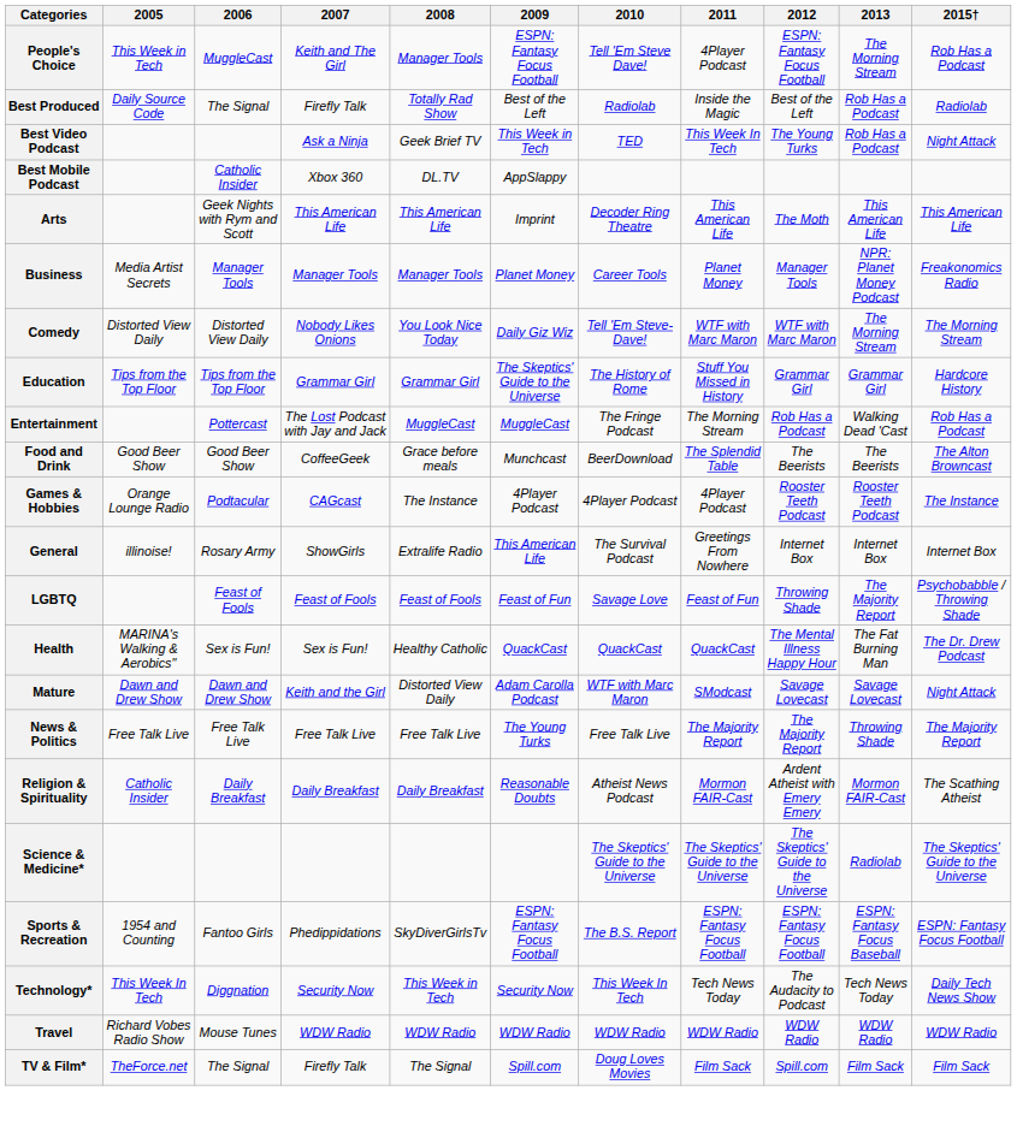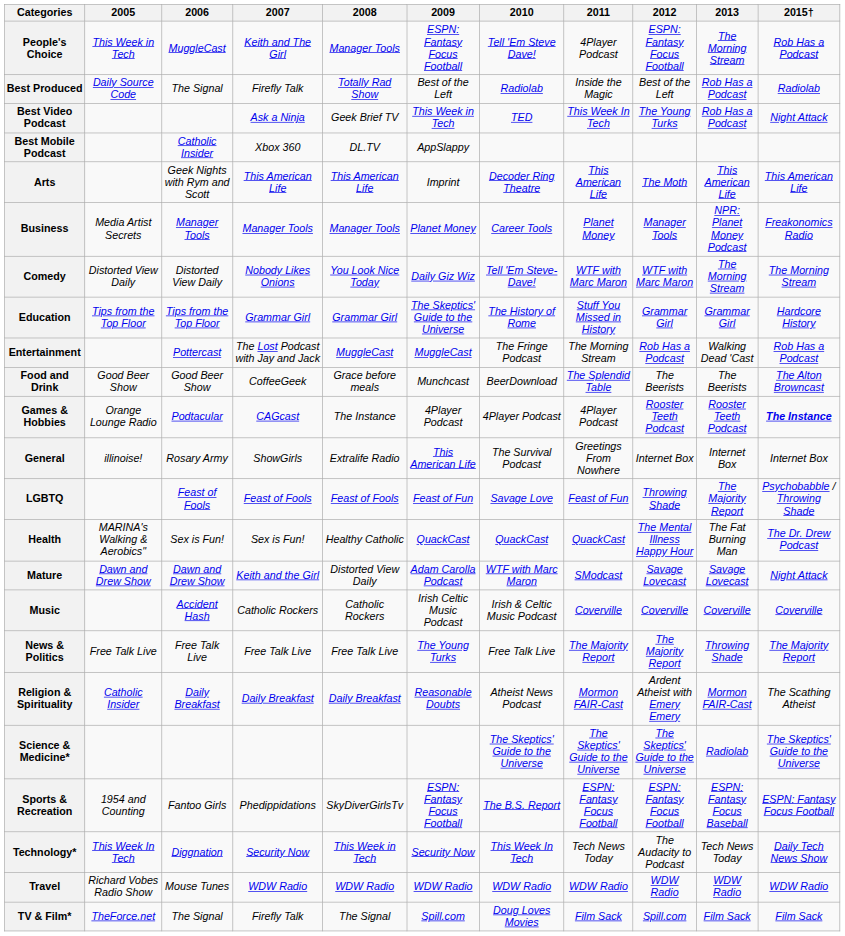 <table class="wikitable" style="text-align: center;">
 <tr>
 <th>Categories</th>
 <th>2005</th>
 <th>2006</th>
 <th>2007</th>
 <th>2008</th>
 <th>2009</th>
 <th>2010</th>
 <th>2011</th>
 <th>2012</th>
 <th>2013</th>
 <th>2015†</th>
 </tr>
 <tr>
 <th>People's Choice</th>
 <td><em><a href='#'>This Week in Tech</a></em></td>
 <td><em><a href='#'>MuggleCast</a></em></td>
 <td><em><a href='#'>Keith and The Girl</a></em></td>
 <td><em><a href='#'>Manager Tools</a></em></td>
 <td><em><a href='#'>ESPN: Fantasy Focus Football</a></em></td>
 <td><em><a href='#'>Tell 'Em Steve Dave!</a></em></td>
 <td><em>4Player Podcast</em></td>
 <td><em><a href='#'>ESPN: Fantasy Focus Football</a></em></td>
 <td><em><a href='#'>The Morning Stream</a></em></td>
 <td><em><a href='#'>Rob Has a Podcast</a></em></td>
 </tr>
 <tr>
 <th>Best Produced</th>
 <td><em><a href='#'>Daily Source Code</a></em></td>
 <td><em>The Signal</em></td>
 <td><em>Firefly Talk</em></td>
 <td><em><a href='#'>Totally Rad Show</a></em></td>
 <td><em>Best of the Left</em></td>
 <td><em><a href='#'>Radiolab</a></em></td>
 <td><em>Inside the Magic</em></td>
 <td><em>Best of the Left</em></td>
 <td><em><a href='#'>Rob Has a Podcast</a></em></td>
 <td><em><a href='#'>Radiolab</a></em></td>
 </tr>
 <tr>
 <th>Best Video Podcast</th>
 <td></td>
 <td></td>
 <td><em><a href='#'>Ask a Ninja</a></em></td>
 <td><em>Geek Brief TV</em></td>
 <td><em><a href='#'>This Week in Tech</a></em></td>
 <td><em><a href='#'>TED</a></em></td>
 <td><em><a href='#'>This Week In Tech</a></em></td>
 <td><em><a href='#'>The Young Turks</a></em></td>
 <td><em><a href='#'>Rob Has a Podcast</a></em></td>
 <td><em><a href='#'>Night Attack</a></em></td>
 </tr>
 <tr>
 <th>Best Mobile Podcast</th>
 <td></td>
 <td><em><a href='#'>Catholic Insider</a></em></td>
 <td><em>Xbox 360</em></td>
 <td><em>DL.TV</em></td>
 <td><em>AppSlappy</em></td>
 <td></td>
 <td></td>
 <td></td>
 <td></td>
 <td></td>
 </tr>
 <tr>
 <th>Arts</th>
 <td></td>
 <td><em>Geek Nights with Rym and Scott</em></td>
 <td><em><a href='#'>This American Life</a></em></td>
 <td><em><a href='#'>This American Life</a></em></td>
 <td><em>Imprint</em></td>
 <td><em><a href='#'>Decoder Ring Theatre</a></em></td>
 <td><em><a href='#'>This American Life</a></em></td>
 <td><em><a href='#'>The Moth</a></em></td>
 <td><em><a href='#'>This American Life</a></em></td>
 <td><em><a href='#'>This American Life</a></em></td>
 </tr>
 <tr>
 <th>Business</th>
 <td><em>Media Artist Secrets</em></td>
 <td><em><a href='#'>Manager Tools</a></em></td>
 <td><em><a href='#'>Manager Tools</a></em></td>
 <td><em><a href='#'>Manager Tools</a></em></td>
 <td><em><a href='#'>Planet Money</a></em></td>
 <td><em><a href='#'>Career Tools</a></em></td>
 <td><em><a href='#'>Planet Money</a></em></td>
 <td><em><a href='#'>Manager Tools</a></em></td>
 <td><em><a href='#'>NPR: Planet Money Podcast</a></em></td>
 <td><em><a href='#'>Freakonomics Radio</a></em></td>
 </tr>
 <tr>
 <th>Comedy</th>
 <td><em>Distorted View Daily</em></td>
 <td><em>Distorted View Daily</em></td>
 <td><em><a href='#'>Nobody Likes Onions</a></em></td>
 <td><em><a href='#'>You Look Nice Today</a></em></td>
 <td><em><a href='#'>Daily Giz Wiz</a></em></td>
 <td><em><a href='#'>Tell 'Em Steve-Dave!</a></em></td>
 <td><em><a href='#'>WTF with Marc Maron</a></em></td>
 <td><em><a href='#'>WTF with Marc Maron</a></em></td>
 <td><em><a href='#'>The Morning Stream</a></em></td>
 <td><em><a href='#'>The Morning Stream</a></em></td>
 </tr>
 <tr>
 <th>Education</th>
 <td><em><a href='#'>Tips from the Top Floor</a></em></td>
 <td><em><a href='#'>Tips from the Top Floor</a></em></td>
 <td><em><a href='#'>Grammar Girl</a></em></td>
 <td><em><a href='#'>Grammar Girl</a></em></td>
 <td><em><a href='#'>The Skeptics' Guide to the Universe</a></em></td>
 <td><em><a href='#'>The History of Rome</a></em></td>
 <td><em><a href='#'>Stuff You Missed in History</a></em></td>
 <td><em><a href='#'>Grammar Girl</a></em></td>
 <td><em><a href='#'>Grammar Girl</a></em></td>
 <td><em><a href='#'>Hardcore History</a></em></td>
 </tr>
 <tr>
 <th>Entertainment</th>
 <td></td>
 <td><em><a href='#'>Pottercast</a></em></td>
 <td><em>The <a href='#'>Lost</a> Podcast with Jay and Jack</em></td>
 <td><em><a href='#'>MuggleCast</a></em></td>
 <td><em><a href='#'>MuggleCast</a></em></td>
 <td><em>The Fringe Podcast</em></td>
 <td><em>The Morning Stream</em></td>
 <td><em><a href='#'>Rob Has a Podcast</a></em></td>
 <td><em>Walking Dead 'Cast</em></td>
 <td><em><a href='#'>Rob Has a Podcast</a></em></td>
 </tr>
 <tr>
 <th>Food and Drink</th>
 <td><em>Good Beer Show</em></td>
 <td><em>Good Beer Show</em></td>
 <td><em>CoffeeGeek</em></td>
 <td><em>Grace before meals</em></td>
 <td><em>Munchcast</em></td>
 <td><em>BeerDownload</em></td>
 <td><em><a href='#'>The Splendid Table</a></em></td>
 <td><em>The Beerists</em></td>
 <td><em>The Beerists</em></td>
 <td><em><a href='#'>The Alton Browncast</a></em></td>
 </tr>
 <tr>
 <th>Games & Hobbies</th>
 <td><em>Orange Lounge Radio</em></td>
 <td><em><a href='#'>Podtacular</a></em></td>
 <td><em><a href='#'>CAGcast</a></em></td>
 <td><em>The Instance</em></td>
 <td><em>4Player Podcast</em></td>
 <td><em>4Player Podcast</em></td>
 <td><em>4Player Podcast</em></td>
 <td><em><a href='#'>Rooster Teeth Podcast</a></em></td>
 <td><em><a href='#'>Rooster Teeth Podcast</a></em></td>
-<td><em><a href='#'>The Instance</a></em></td>
+<td><strong><em><a href='#'>The Instance</a></em></strong></td>
 </tr>
 <tr>
 <th>General</th>
 <td><em>illinoise!</em></td>
 <td><em>Rosary Army</em></td>
 <td><em>ShowGirls</em></td>
 <td><em>Extralife Radio</em></td>
 <td><em><a href='#'>This American Life</a></em></td>
 <td><em>The Survival Podcast</em></td>
 <td><em>Greetings From Nowhere</em></td>
 <td><em>Internet Box</em></td>
 <td><em>Internet Box</em></td>
 <td><em>Internet Box</em></td>
 </tr>
 <tr>
 <th>LGBTQ</th>
 <td></td>
 <td><em><a href='#'>Feast of Fools</a></em></td>
 <td><em><a href='#'>Feast of Fools</a></em></td>
 <td><em><a href='#'>Feast of Fools</a></em></td>
 <td><em><a href='#'>Feast of Fun</a></em></td>
 <td><em><a href='#'>Savage Love</a></em></td>
 <td><em><a href='#'>Feast of Fun</a></em></td>
 <td><em><a href='#'>Throwing Shade</a></em></td>
 <td><em><a href='#'>The Majority Report</a></em></td>
 <td><em><a href='#'>Psychobabble</a> / <a href='#'>Throwing Shade</a></em></td>
 </tr>
 <tr>
 <th>Health</th>
 <td><em>MARINA's Walking & Aerobics"</em></td>
 <td><em>Sex is Fun!</em></td>
 <td><em>Sex is Fun!</em></td>
 <td><em>Healthy Catholic</em></td>
 <td><em><a href='#'>QuackCast</a></em></td>
 <td><em><a href='#'>QuackCast</a></em></td>
 <td><em><a href='#'>QuackCast</a></em></td>
 <td><em><a href='#'>The Mental Illness Happy Hour</a></em></td>
 <td><em>The Fat Burning Man</em></td>
 <td><em><a href='#'>The Dr. Drew Podcast</a></em></td>
 </tr>
 <tr>
 <th>Mature</th>
 <td><em><a href='#'>Dawn and Drew Show</a></em></td>
 <td><em><a href='#'>Dawn and Drew Show</a></em></td>
 <td><em><a href='#'>Keith and the Girl</a></em></td>
 <td><em>Distorted View Daily</em></td>
 <td><em><a href='#'>Adam Carolla Podcast</a></em></td>
 <td><em><a href='#'>WTF with Marc Maron</a></em></td>
 <td><em><a href='#'>SModcast</a></em></td>
 <td><em><a href='#'>Savage Lovecast</a></em></td>
 <td><em><a href='#'>Savage Lovecast</a></em></td>
 <td><em><a href='#'>Night Attack</a></em></td>
+</tr>
+<tr>
+<th>Music</th>
+<td></td>
+<td><em><a href='#'>Accident Hash</a></em></td>
+<td><em>Catholic Rockers</em></td>
+<td><em>Catholic Rockers</em></td>
+<td><em>Irish Celtic Music Podcast</em></td>
+<td><em>Irish & Celtic Music Podcast</em></td>
+<td><em><a href='#'>Coverville</a></em></td>
+<td><em><a href='#'>Coverville</a></em></td>
+<td><em><a href='#'>Coverville</a></em></td>
+<td><em><a href='#'>Coverville</a></em></td>
 </tr>
 <tr>
 <th>News & Politics</th>
 <td><em>Free Talk Live</em></td>
 <td><em>Free Talk Live</em></td>
 <td><em>Free Talk Live</em></td>
 <td><em>Free Talk Live</em></td>
 <td><em><a href='#'>The Young Turks</a></em></td>
 <td><em>Free Talk Live</em></td>
 <td><em><a href='#'>The Majority Report</a></em></td>
 <td><em><a href='#'>The Majority Report</a></em></td>
 <td><em><a href='#'>Throwing Shade</a></em></td>
 <td><em><a href='#'>The Majority Report</a></em></td>
 </tr>
 <tr>
 <th>Religion & Spirituality</th>
 <td><em><a href='#'>Catholic Insider</a></em></td>
 <td><em><a href='#'>Daily Breakfast</a></em></td>
 <td><em><a href='#'>Daily Breakfast</a></em></td>
 <td><em><a href='#'>Daily Breakfast</a></em></td>
 <td><em><a href='#'>Reasonable Doubts</a></em></td>
 <td><em>Atheist News Podcast</em></td>
 <td><em><a href='#'>Mormon FAIR-Cast</a></em></td>
 <td><em>Ardent Atheist with <a href='#'>Emery Emery</a></em></td>
 <td><em><a href='#'>Mormon FAIR-Cast</a></em></td>
 <td><em>The Scathing Atheist</em></td>
 </tr>
 <tr>
 <th>Science & Medicine*</th>
 <td></td>
 <td></td>
 <td></td>
 <td></td>
 <td></td>
 <td><em><a href='#'>The Skeptics' Guide to the Universe</a></em></td>
 <td><em><a href='#'>The Skeptics' Guide to the Universe</a></em></td>
 <td><em><a href='#'>The Skeptics' Guide to the Universe</a></em></td>
 <td><em><a href='#'>Radiolab</a></em></td>
 <td><em><a href='#'>The Skeptics' Guide to the Universe</a></em></td>
 </tr>
 <tr>
 <th>Sports & Recreation</th>
 <td><em>1954 and Counting</em></td>
 <td><em>Fantoo Girls</em></td>
 <td><em>Phedippidations</em></td>
 <td><em>SkyDiverGirlsTv</em></td>
 <td><em><a href='#'>ESPN: Fantasy Focus Football</a></em></td>
 <td><em><a href='#'>The B.S. Report</a></em></td>
 <td><em><a href='#'>ESPN: Fantasy Focus Football</a></em></td>
 <td><em><a href='#'>ESPN: Fantasy Focus Football</a></em></td>
 <td><em><a href='#'>ESPN: Fantasy Focus Baseball</a></em></td>
 <td><em><a href='#'>ESPN: Fantasy Focus Football</a></em></td>
 </tr>
 <tr>
 <th>Technology*</th>
 <td><em><a href='#'>This Week In Tech</a></em></td>
 <td><em><a href='#'>Diggnation</a></em></td>
 <td><em><a href='#'>Security Now</a></em></td>
 <td><em><a href='#'>This Week in Tech</a></em></td>
 <td><em><a href='#'>Security Now</a></em></td>
 <td><em><a href='#'>This Week In Tech</a></em></td>
 <td><em>Tech News Today</em></td>
 <td><em>The Audacity to Podcast</em></td>
 <td><em>Tech News Today</em></td>
 <td><em><a href='#'>Daily Tech News Show</a></em></td>
 </tr>
 <tr>
 <th>Travel</th>
 <td><em>Richard Vobes Radio Show</em></td>
 <td><em>Mouse Tunes</em></td>
 <td><em><a href='#'>WDW Radio</a></em></td>
 <td><em><a href='#'>WDW Radio</a></em></td>
 <td><em><a href='#'>WDW Radio</a></em></td>
 <td><em><a href='#'>WDW Radio</a></em></td>
 <td><em><a href='#'>WDW Radio</a></em></td>
 <td><em><a href='#'>WDW Radio</a></em></td>
 <td><em><a href='#'>WDW Radio</a></em></td>
 <td><em><a href='#'>WDW Radio</a></em></td>
 </tr>
 <tr>
 <th>TV & Film*</th>
 <td><em><a href='#'>TheForce.net</a></em></td>
 <td><em>The Signal</em></td>
 <td><em>Firefly Talk</em></td>
 <td><em>The Signal</em></td>
 <td><em><a href='#'>Spill.com</a></em></td>
 <td><em><a href='#'>Doug Loves Movies</a></em></td>
 <td><em><a href='#'>Film Sack</a></em></td>
 <td><em><a href='#'>Spill.com</a></em></td>
 <td><em><a href='#'>Film Sack</a></em></td>
 <td><em><a href='#'>Film Sack</a></em></td>
 </tr>
 </table>
